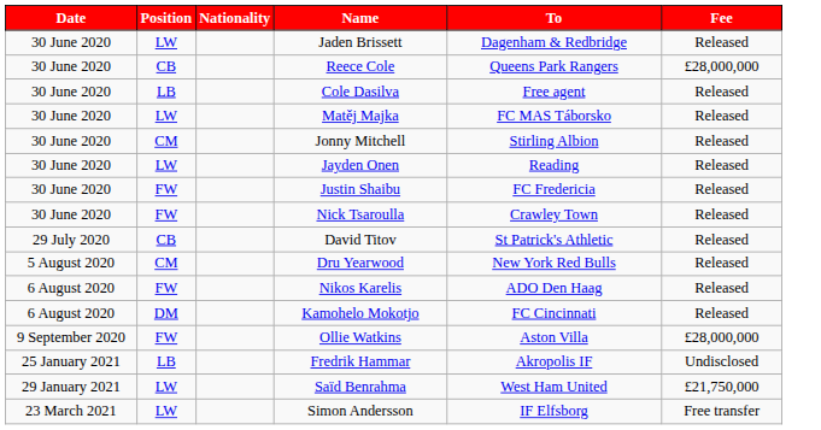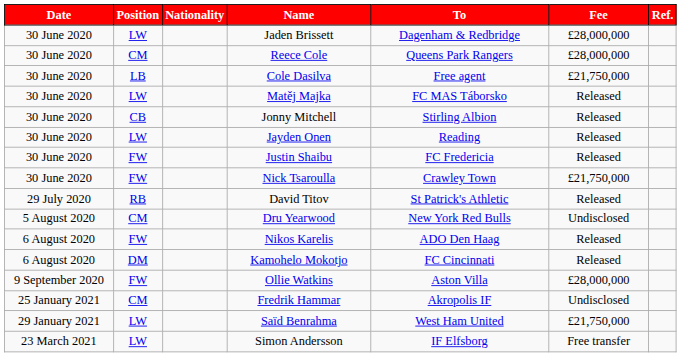 <table class="wikitable"  style="text-align:center; font-size:90%; ">
 <tr>
 <th style="background:#FF0000;color:white;border:1px solid black; width:120px;">Date</th>
 <th style="background:#FF0000;color:white;border:1px solid black; width:50px;">Position</th>
 <th style="background:#FF0000;color:white;border:1px solid black; width:50px;">Nationality</th>
 <th style="background:#FF0000;color:white;border:1px solid black; width:160px;">Name</th>
 <th style="background:#FF0000;color:white;border:1px solid black; width:200px;">To</th>
 <th style="background:#FF0000;color:white;border:1px solid black; width:110px;">Fee</th>
+<th style="background:#FF0000;color:white;border:1px solid black; width:25px;">Ref.</th>
 </tr>
 <tr>
 <td>30 June 2020</td>
 <td><a href='#'>LW</a></td>
 <td></td>
 <td>Jaden Brissett</td>
 <td> <a href='#'>Dagenham & Redbridge</a></td>
-<td>Released</td>
+<td>£28,000,000</td>
+<td></td>
 </tr>
 <tr>
 <td>30 June 2020</td>
-<td><a href='#'>CB</a></td>
+<td><a href='#'>CM</a></td>
 <td></td>
 <td><a href='#'>Reece Cole</a></td>
 <td> <a href='#'>Queens Park Rangers</a></td>
 <td>£28,000,000</td>
+<td></td>
 </tr>
 <tr>
 <td>30 June 2020</td>
 <td><a href='#'>LB</a></td>
 <td></td>
 <td><a href='#'>Cole Dasilva</a></td>
 <td><a href='#'>Free agent</a></td>
-<td>Released</td>
+<td>£21,750,000</td>
+<td></td>
 </tr>
 <tr>
 <td>30 June 2020</td>
 <td><a href='#'>LW</a></td>
 <td></td>
 <td><a href='#'>Matěj Majka</a></td>
 <td> <a href='#'>FC MAS Táborsko</a></td>
 <td>Released</td>
+<td></td>
 </tr>
 <tr>
 <td>30 June 2020</td>
-<td><a href='#'>CM</a></td>
+<td><a href='#'>CB</a></td>
 <td></td>
 <td>Jonny Mitchell</td>
 <td> <a href='#'>Stirling Albion</a></td>
 <td>Released</td>
+<td></td>
 </tr>
 <tr>
 <td>30 June 2020</td>
 <td><a href='#'>LW</a></td>
 <td></td>
 <td><a href='#'>Jayden Onen</a></td>
 <td> <a href='#'>Reading</a></td>
 <td>Released</td>
+<td></td>
 </tr>
 <tr>
 <td>30 June 2020</td>
 <td><a href='#'>FW</a></td>
 <td></td>
 <td><a href='#'>Justin Shaibu</a></td>
 <td> <a href='#'>FC Fredericia</a></td>
 <td>Released</td>
+<td></td>
 </tr>
 <tr>
 <td>30 June 2020</td>
 <td><a href='#'>FW</a></td>
 <td></td>
 <td><a href='#'>Nick Tsaroulla</a></td>
 <td> <a href='#'>Crawley Town</a></td>
-<td>Released</td>
+<td>£21,750,000</td>
+<td></td>
 </tr>
 <tr>
 <td>29 July 2020</td>
-<td><a href='#'>CB</a></td>
+<td><a href='#'>RB</a></td>
 <td></td>
 <td>David Titov</td>
 <td> <a href='#'>St Patrick's Athletic</a></td>
 <td>Released</td>
+<td></td>
 </tr>
 <tr>
 <td>5 August 2020</td>
 <td><a href='#'>CM</a></td>
 <td></td>
 <td><a href='#'>Dru Yearwood</a></td>
 <td> <a href='#'>New York Red Bulls</a></td>
-<td>Released</td>
+<td>Undisclosed</td>
+<td></td>
 </tr>
 <tr>
 <td>6 August 2020</td>
 <td><a href='#'>FW</a></td>
 <td></td>
 <td><a href='#'>Nikos Karelis</a></td>
 <td> <a href='#'>ADO Den Haag</a></td>
 <td>Released</td>
+<td></td>
 </tr>
 <tr>
 <td>6 August 2020</td>
 <td><a href='#'>DM</a></td>
 <td></td>
 <td><a href='#'>Kamohelo Mokotjo</a></td>
 <td> <a href='#'>FC Cincinnati</a></td>
 <td>Released</td>
+<td></td>
 </tr>
 <tr>
 <td>9 September 2020</td>
 <td><a href='#'>FW</a></td>
 <td></td>
 <td><a href='#'>Ollie Watkins</a></td>
 <td> <a href='#'>Aston Villa</a></td>
 <td>£28,000,000</td>
+<td></td>
 </tr>
 <tr>
 <td>25 January 2021</td>
-<td><a href='#'>LB</a></td>
+<td><a href='#'>CM</a></td>
 <td></td>
 <td><a href='#'>Fredrik Hammar</a></td>
 <td> <a href='#'>Akropolis IF</a></td>
 <td>Undisclosed</td>
+<td></td>
 </tr>
 <tr>
 <td>29 January 2021</td>
 <td><a href='#'>LW</a></td>
 <td></td>
 <td><a href='#'>Saïd Benrahma</a></td>
 <td> <a href='#'>West Ham United</a></td>
 <td>£21,750,000</td>
+<td></td>
 </tr>
 <tr>
 <td>23 March 2021</td>
 <td><a href='#'>LW</a></td>
 <td></td>
 <td>Simon Andersson</td>
 <td> <a href='#'>IF Elfsborg</a></td>
 <td>Free transfer</td>
+<td></td>
 </tr>
 </table>
